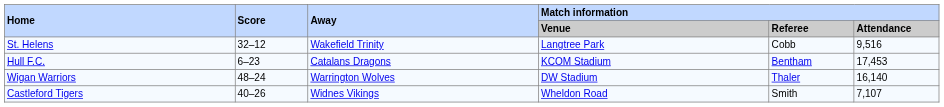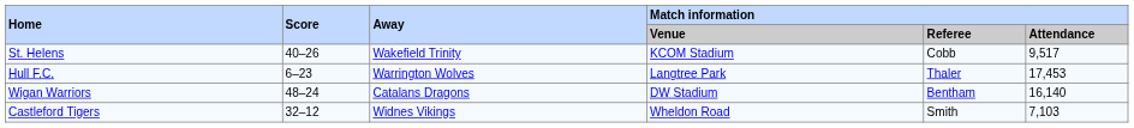 <table border=1 style="border-collapse:collapse; font-size:85%; text-align:left;" cellpadding=3 cellspacing=0 width=100%>
 <tr bgcolor=#C1D8FF>
 <th rowspan=2 width=19%>Home</th>
 <th rowspan=2 width=6%>Score</th>
 <th rowspan=2 width=19%>Away</th>
 <th colspan=6>Match information</th>
 </tr>
 <tr bgcolor=#CCCCCC>
 <th width=19%>Venue</th>
 <th width=7%>Referee</th>
 <th width=7%>Attendance</th>
 </tr>
 <tr bgcolor=#F5FAFF>
 <td align=left> <a href='#'>St. Helens</a></td>
-<td>32–12</td>
+<td>40–26</td>
 <td align=left> <a href='#'>Wakefield Trinity</a></td>
-<td><a href='#'>Langtree Park</a></td>
+<td><a href='#'>KCOM Stadium</a></td>
 <td Joe Cobb>Cobb</td>
-<td>9,516</td>
+<td>9,517</td>
 </tr>
 <tr bgcolor=#F5FAFF>
 <td align=left> <a href='#'>Hull F.C.</a></td>
 <td>6–23</td>
-<td align=left><a href='#'>Catalans Dragons</a></td>
-<td><a href='#'>KCOM Stadium</a></td>
-<td><a href='#'>Bentham</a></td>
+<td align=left><a href='#'>Warrington Wolves</a></td>
+<td><a href='#'>Langtree Park</a></td>
+<td><a href='#'>Thaler</a></td>
 <td>17,453</td>
 </tr>
 <tr bgcolor=#F5FAFF>
 <td align=left> <a href='#'>Wigan Warriors</a></td>
 <td>48–24</td>
-<td align=left><a href='#'>Warrington Wolves</a></td>
+<td align=left><a href='#'>Catalans Dragons</a></td>
 <td><a href='#'>DW Stadium</a></td>
-<td><a href='#'>Thaler</a></td>
+<td><a href='#'>Bentham</a></td>
 <td>16,140</td>
 </tr>
 <tr bgcolor=#F5FAFF>
 <td align=left><a href='#'>Castleford Tigers</a></td>
-<td>40–26</td>
+<td>32–12</td>
 <td align=left> <a href='#'>Widnes Vikings</a></td>
 <td><a href='#'>Wheldon Road</a></td>
 <td Jack Smith>Smith</td>
-<td>7,107</td>
+<td>7,103</td>
 </tr>
 </table>
